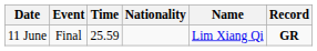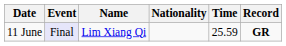 <table class="wikitable" style="text-align:center;">
 <tr>
 <th>Date</th>
 <th>Event</th>
+<th>Name</th>
+<th>Nationality</th>
 <th>Time</th>
-<th>Nationality</th>
-<th>Name</th>
 <th>Record</th>
 </tr>
 <tr>
 <td>11 June</td>
-<td>Final</td>
+<td style="background: lavender;">Final</td>
+<td align=left><a href='#'>Lim Xiang Qi</a></td>
+<td align=left></td>
 <td>25.59</td>
-<td align=left></td>
-<td align=left><a href='#'>Lim Xiang Qi</a></td>
 <td align=center><strong>GR</strong></td>
 </tr>
 </table>
